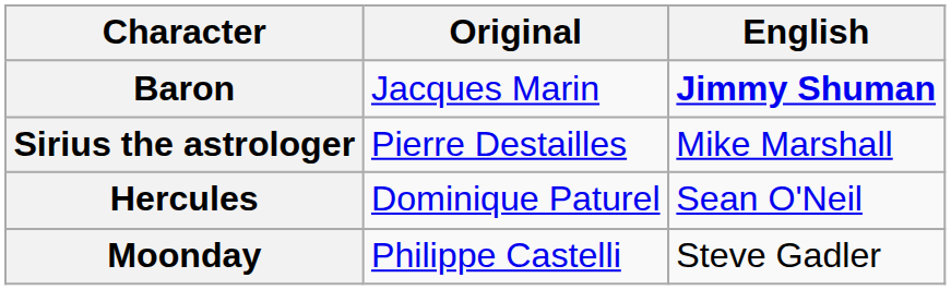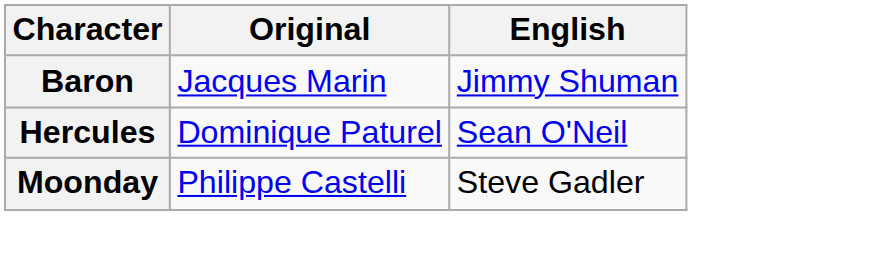 <table class="wikitable">
 <tr>
 <th>Character</th>
 <th>Original</th>
 <th>English</th>
 </tr>
 <tr>
 <th>Baron</th>
 <td><a href='#'>Jacques Marin</a></td>
-<td><strong><a href='#'>Jimmy Shuman</a></strong></td>
-</tr>
-<tr>
-<th>Sirius the astrologer</th>
-<td><a href='#'>Pierre Destailles</a></td>
-<td><a href='#'>Mike Marshall</a></td>
+<td><a href='#'>Jimmy Shuman</a></td>
 </tr>
 <tr>
 <th>Hercules</th>
 <td><a href='#'>Dominique Paturel</a></td>
 <td><a href='#'>Sean O'Neil</a></td>
 </tr>
 <tr>
 <th>Moonday</th>
 <td><a href='#'>Philippe Castelli</a></td>
 <td>Steve Gadler</td>
 </tr>
 </table>
